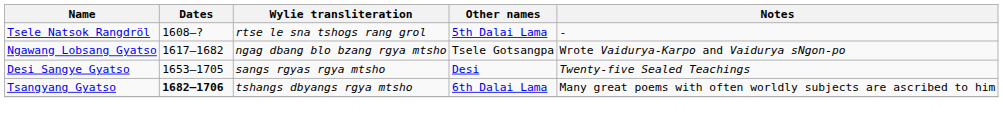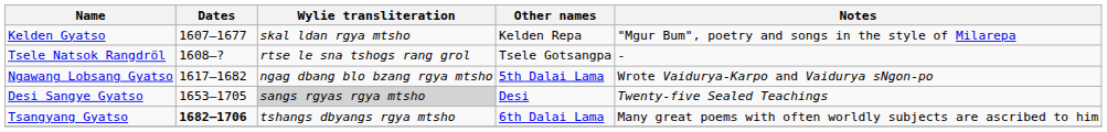 <table class="wikitable">
 <tr>
 <th>Name</th>
 <th style="width:6em">Dates</th>
 <th>Wylie transliteration</th>
 <th>Other names</th>
 <th>Notes</th>
 </tr>
 <tr>
+<td><a href='#'>Kelden Gyatso</a></td>
+<td>1607–1677</td>
+<td><em>skal ldan rgya mtsho</em></td>
+<td>Kelden Repa</td>
+<td>"Mgur Bum", poetry and songs in the style of <a href='#'>Milarepa</a></td>
+</tr>
+<tr>
 <td><a href='#'>Tsele Natsok Rangdröl</a></td>
 <td>1608–?</td>
 <td><em>rtse le sna tshogs rang grol</em></td>
-<td><a href='#'>5th Dalai Lama</a></td>
+<td>Tsele Gotsangpa</td>
 <td>-</td>
 </tr>
 <tr>
 <td><a href='#'>Ngawang Lobsang Gyatso</a></td>
 <td>1617–1682</td>
 <td><em>ngag dbang blo bzang rgya mtsho</em></td>
-<td>Tsele Gotsangpa</td>
+<td><a href='#'>5th Dalai Lama</a></td>
 <td>Wrote <em>Vaidurya-Karpo</em> and <em>Vaidurya sNgon-po</em></td>
 </tr>
 <tr>
 <td><a href='#'>Desi Sangye Gyatso</a></td>
 <td>1653–1705</td>
-<td><em>sangs rgyas rgya mtsho</em></td>
+<td style="background: lightgrey;"><em>sangs rgyas rgya mtsho</em></td>
 <td><a href='#'>Desi</a></td>
 <td><em>Twenty-five Sealed Teachings</em></td>
 </tr>
 <tr>
 <td><a href='#'>Tsangyang Gyatso</a></td>
 <td><strong>1682–1706</strong></td>
 <td><em>tshangs dbyangs rgya mtsho</em></td>
 <td><a href='#'>6th Dalai Lama</a></td>
 <td>Many great poems with often worldly subjects are ascribed to him</td>
 </tr>
 <tr>
 </tr>
 </table>
